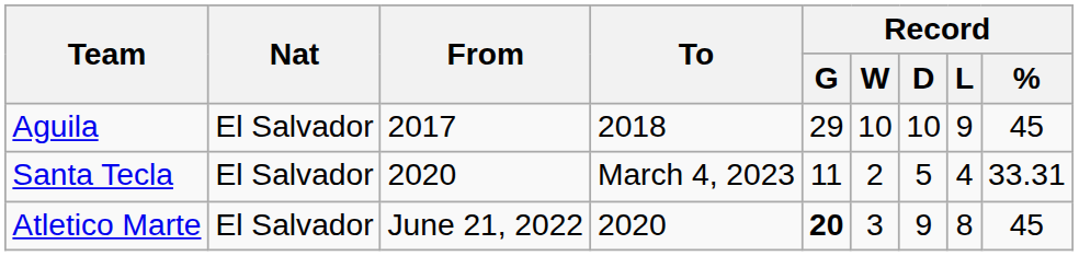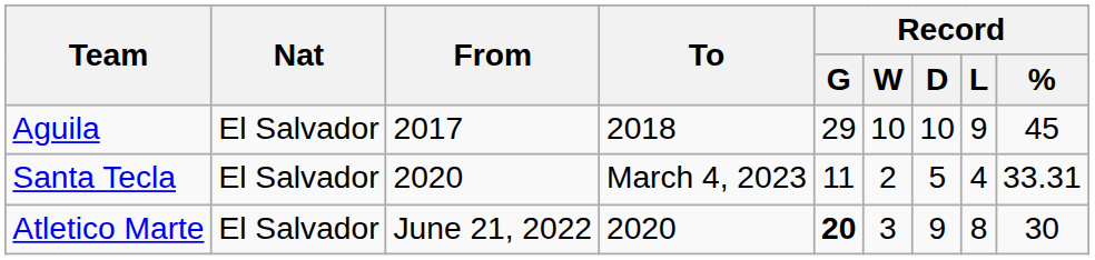 <table class="wikitable" style="text-align: center">
 <tr>
 <th rowspan="2">Team</th>
 <th rowspan="2">Nat</th>
 <th rowspan="2">From</th>
 <th rowspan="2">To</th>
 <th colspan="5">Record</th>
 </tr>
 <tr>
 <th>G</th>
 <th>W</th>
 <th>D</th>
 <th>L</th>
 <th>%</th>
 </tr>
 <tr>
 <td align=left><a href='#'>Aguila</a></td>
 <td>El Salvador</td>
 <td align=left>2017</td>
 <td align=left>2018</td>
 <td>29</td>
 <td>10</td>
 <td>10</td>
 <td>9</td>
 <td>45</td>
 </tr>
 <tr>
 <td align=left><a href='#'>Santa Tecla</a></td>
 <td>El Salvador</td>
 <td align=left>2020</td>
 <td align=left>March 4, 2023</td>
 <td>11</td>
 <td>2</td>
 <td>5</td>
 <td>4</td>
 <td>33.31</td>
 </tr>
 <tr>
 <td align=left><a href='#'>Atletico Marte</a></td>
 <td>El Salvador</td>
 <td align=left>June 21, 2022</td>
 <td align=left>2020</td>
 <td><strong>20</strong></td>
 <td>3</td>
 <td>9</td>
 <td>8</td>
-<td>45</td>
+<td>30</td>
 </tr>
 </table>
